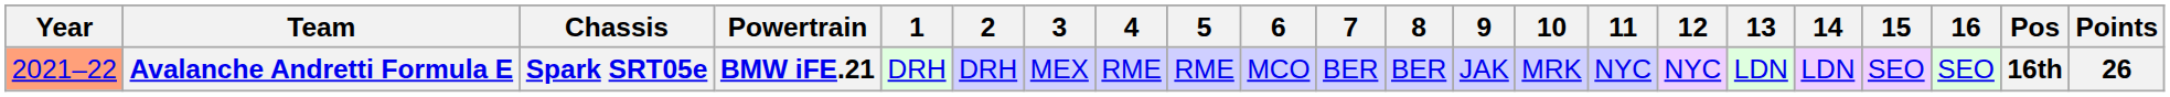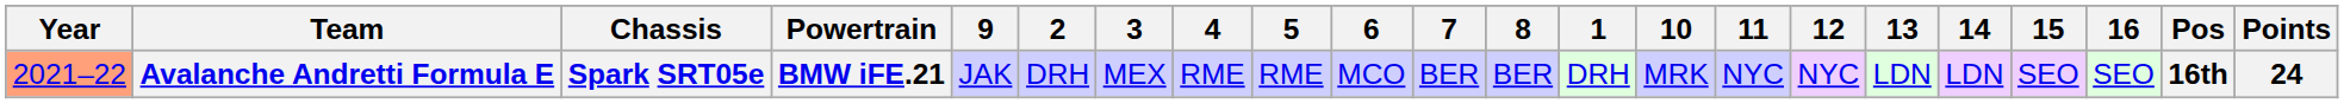 <table class="wikitable" style="text-align:center; font-size:85%">
 <tr>
 <th>Year</th>
 <th>Team</th>
 <th>Chassis</th>
 <th>Powertrain</th>
-<th>1</th>
+<th>9</th>
 <th>2</th>
 <th>3</th>
 <th>4</th>
 <th>5</th>
 <th>6</th>
 <th>7</th>
 <th>8</th>
-<th>9</th>
+<th>1</th>
 <th>10</th>
 <th>11</th>
 <th>12</th>
 <th>13</th>
 <th>14</th>
 <th>15</th>
 <th>16</th>
 <th>Pos</th>
 <th>Points</th>
 </tr>
 <tr>
 <td nowrap style="background: lightsalmon;"><a href='#'>2021–22</a></td>
 <th nowrap><a href='#'>Avalanche Andretti Formula E</a></th>
 <th nowrap><a href='#'>Spark</a> <a href='#'>SRT05e</a></th>
 <th nowrap><a href='#'>BMW iFE</a>.21</th>
-<td style="background:#DFFFDF;"><a href='#'>DRH</a><br></td>
+<td style="background:#CFCFFF;"><a href='#'>JAK</a><br></td>
 <td style="background:#CFCFFF;"><a href='#'>DRH</a><br></td>
 <td style="background:#CFCFFF;"><a href='#'>MEX</a><br></td>
 <td style="background:#CFCFFF;"><a href='#'>RME</a><br></td>
 <td style="background:#CFCFFF;"><a href='#'>RME</a><br></td>
 <td style="background:#CFCFFF;"><a href='#'>MCO</a><br></td>
 <td style="background:#CFCFFF;"><a href='#'>BER</a><br></td>
 <td style="background:#CFCFFF;"><a href='#'>BER</a><br></td>
-<td style="background:#CFCFFF;"><a href='#'>JAK</a><br></td>
+<td style="background:#DFFFDF;"><a href='#'>DRH</a><br></td>
 <td style="background:#CFCFFF;"><a href='#'>MRK</a><br></td>
 <td style="background:#CFCFFF;"><a href='#'>NYC</a><br></td>
 <td style="background:#EFCFFF;"><a href='#'>NYC</a><br></td>
 <td style="background:#DFFFDF;"><a href='#'>LDN</a><br></td>
 <td style="background:#EFCFFF;"><a href='#'>LDN</a><br></td>
 <td style="background:#EFCFFF;"><a href='#'>SEO</a><br></td>
 <td style="background:#DFFFDF;"><a href='#'>SEO</a><br></td>
 <th>16th</th>
-<th>26</th>
+<th>24</th>
 </tr>
 </table>
